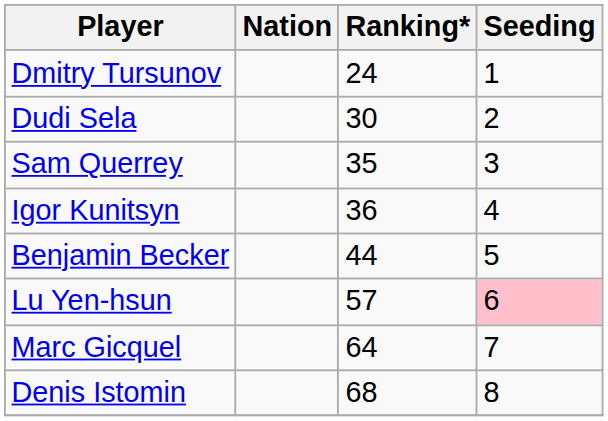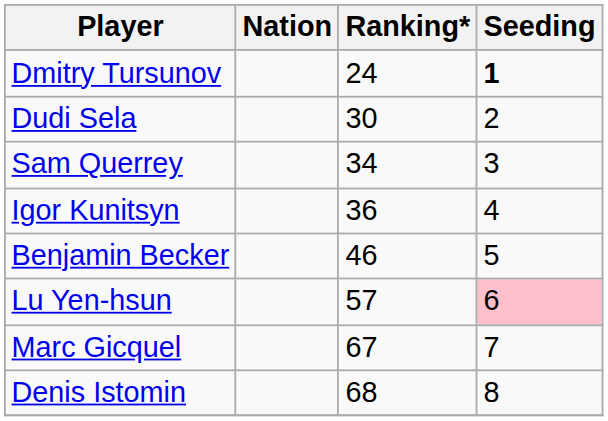 <table class="wikitable" border="1">
 <tr>
 <th>Player</th>
 <th>Nation</th>
 <th>Ranking*</th>
 <th>Seeding</th>
 </tr>
 <tr>
 <td><a href='#'>Dmitry Tursunov</a></td>
 <td></td>
 <td>24</td>
-<td>1</td>
+<td><strong>1</strong></td>
 </tr>
 <tr>
 <td><a href='#'>Dudi Sela</a></td>
 <td></td>
 <td>30</td>
 <td>2</td>
 </tr>
 <tr>
 <td><a href='#'>Sam Querrey</a></td>
 <td></td>
-<td>35</td>
+<td>34</td>
 <td>3</td>
 </tr>
 <tr>
 <td><a href='#'>Igor Kunitsyn</a></td>
 <td></td>
 <td>36</td>
 <td>4</td>
 </tr>
 <tr>
 <td><a href='#'>Benjamin Becker</a></td>
 <td></td>
-<td>44</td>
+<td>46</td>
 <td>5</td>
 </tr>
 <tr>
 <td><a href='#'>Lu Yen-hsun</a></td>
 <td></td>
 <td>57</td>
 <td style="background: pink;">6</td>
 </tr>
 <tr>
 <td><a href='#'>Marc Gicquel</a></td>
 <td></td>
-<td>64</td>
+<td>67</td>
 <td>7</td>
 </tr>
 <tr>
 <td><a href='#'>Denis Istomin</a></td>
 <td></td>
 <td>68</td>
 <td>8</td>
 </tr>
 <tr>
 </tr>
 </table>
